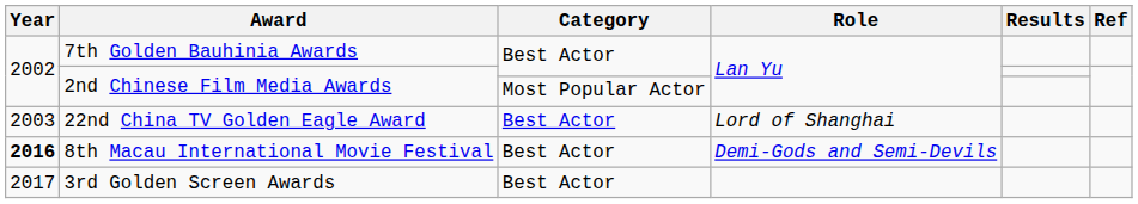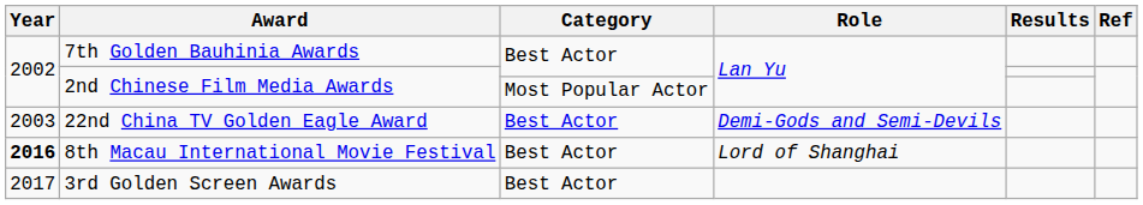 <table class="wikitable sortable">
 <tr>
 <th>Year</th>
 <th>Award</th>
 <th>Category</th>
 <th>Role</th>
 <th>Results</th>
 <th>Ref</th>
 </tr>
 <tr>
 <td rowspan=3>2002</td>
 <td>7th <a href='#'>Golden Bauhinia Awards</a></td>
 <td rowspan=2>Best Actor</td>
 <td rowspan=3><em><a href='#'>Lan Yu</a></em></td>
 <td></td>
 <td></td>
 </tr>
 <tr>
 <td rowspan=2>2nd <a href='#'>Chinese Film Media Awards</a></td>
 <td></td>
 <td rowspan="2"></td>
 </tr>
 <tr>
 <td>Most Popular Actor</td>
 <td></td>
 </tr>
 <tr>
 <td>2003</td>
 <td>22nd <a href='#'>China TV Golden Eagle Award</a></td>
 <td><a href='#'>Best Actor</a></td>
-<td><em>Lord of Shanghai</em></td>
+<td><em><a href='#'>Demi-Gods and Semi-Devils</a></em></td>
 <td></td>
 <td></td>
 </tr>
 <tr>
 <td><strong>2016</strong></td>
 <td>8th <a href='#'>Macau International Movie Festival</a></td>
 <td>Best Actor</td>
-<td><em><a href='#'>Demi-Gods and Semi-Devils</a></em></td>
+<td><em>Lord of Shanghai</em></td>
 <td></td>
 <td></td>
 </tr>
 <tr>
 <td>2017</td>
 <td>3rd Golden Screen Awards</td>
 <td>Best Actor</td>
 <td></td>
 <td></td>
 <td></td>
 </tr>
 </table>
